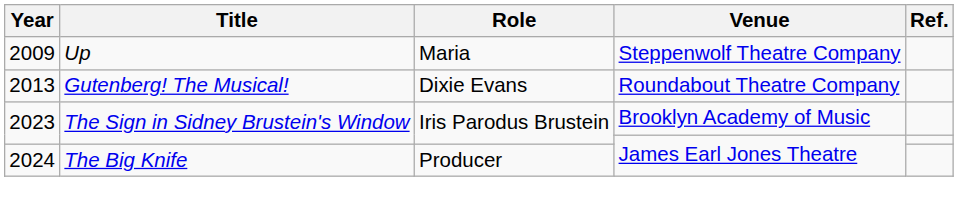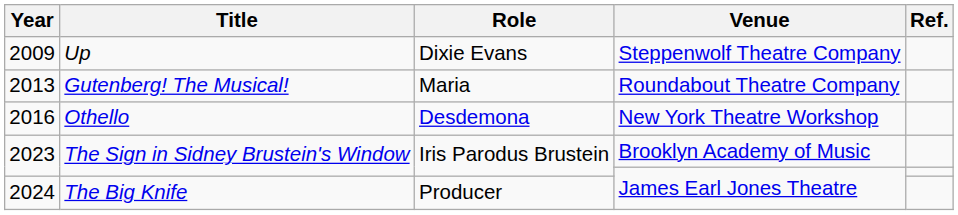 <table class="wikitable unsortable">
 <tr>
 <th>Year</th>
 <th>Title</th>
 <th>Role</th>
 <th>Venue</th>
 <th>Ref.</th>
 </tr>
 <tr>
 <td>2009</td>
 <td><em>Up</em></td>
-<td>Maria</td>
+<td>Dixie Evans</td>
 <td><a href='#'>Steppenwolf Theatre Company</a></td>
 <td></td>
 </tr>
 <tr>
 <td>2013</td>
 <td><em><a href='#'>Gutenberg! The Musical!</a></em></td>
-<td>Dixie Evans</td>
+<td>Maria</td>
 <td><a href='#'>Roundabout Theatre Company</a></td>
+<td></td>
+</tr>
+<tr>
+<td>2016</td>
+<td><em><a href='#'>Othello</a></em></td>
+<td><a href='#'>Desdemona</a></td>
+<td><a href='#'>New York Theatre Workshop</a></td>
 <td></td>
 </tr>
 <tr>
 <td rowspan=2>2023</td>
 <td rowspan=2><em><a href='#'>The Sign in Sidney Brustein's Window</a></em></td>
 <td rowspan=2>Iris Parodus Brustein</td>
 <td><a href='#'>Brooklyn Academy of Music</a></td>
 <td></td>
 </tr>
 <tr>
 <td rowspan="2"><a href='#'>James Earl Jones Theatre</a></td>
 <td></td>
 </tr>
 <tr>
 <td>2024</td>
 <td><em><a href='#'>The Big Knife</a></em></td>
 <td>Producer</td>
 <td></td>
 </tr>
 </table>
